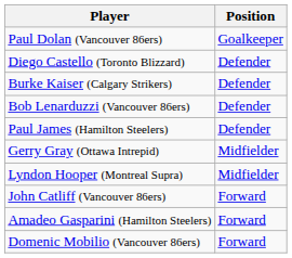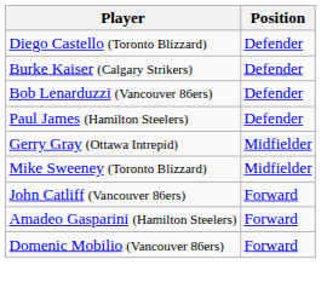 <table class="wikitable">
 <tr>
 <th>Player</th>
 <th>Position</th>
-</tr>
-<tr>
-<td>  <a href='#'>Paul Dolan</a> <small>(Vancouver 86ers)</small></td>
-<td><a href='#'>Goalkeeper</a></td>
 </tr>
 <tr>
 <td>  <a href='#'>Diego Castello</a> <small>(Toronto Blizzard)</small></td>
 <td><a href='#'>Defender</a></td>
 </tr>
 <tr>
 <td>  <a href='#'>Burke Kaiser</a> <small>(Calgary Strikers)</small></td>
 <td><a href='#'>Defender</a></td>
 </tr>
 <tr>
 <td>  <a href='#'>Bob Lenarduzzi</a> <small>(Vancouver 86ers)</small></td>
 <td><a href='#'>Defender</a></td>
 </tr>
 <tr>
 <td>  <a href='#'>Paul James</a> <small>(Hamilton Steelers)</small></td>
 <td><a href='#'>Defender</a></td>
 </tr>
 <tr>
 <td>  <a href='#'>Gerry Gray</a> <small>(Ottawa Intrepid)</small></td>
 <td><a href='#'>Midfielder</a></td>
 </tr>
 <tr>
-<td>  <a href='#'>Lyndon Hooper</a> <small>(Montreal Supra)</small></td>
+<td>  <a href='#'>Mike Sweeney</a> <small>(Toronto Blizzard)</small></td>
 <td><a href='#'>Midfielder</a></td>
 </tr>
 <tr>
 <td>  <a href='#'>John Catliff</a> <small>(Vancouver 86ers)</small></td>
 <td><a href='#'>Forward</a></td>
 </tr>
 <tr>
 <td>  <a href='#'>Amadeo Gasparini</a> <small>(Hamilton Steelers)</small></td>
 <td><a href='#'>Forward</a></td>
 </tr>
 <tr>
 <td>  <a href='#'>Domenic Mobilio</a> <small>(Vancouver 86ers)</small></td>
 <td><a href='#'>Forward</a></td>
 </tr>
 </table>
